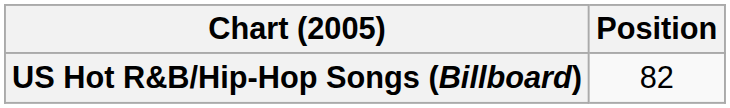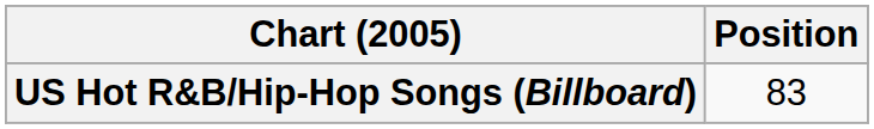 <table class="wikitable plainrowheaders" style="text-align:center">
 <tr>
 <th scope="col">Chart (2005)</th>
 <th scope="col">Position</th>
 </tr>
 <tr>
 <th scope="row">US Hot R&B/Hip-Hop Songs (<em>Billboard</em>)</th>
-<td>82</td>
+<td>83</td>
 </tr>
 </table>
